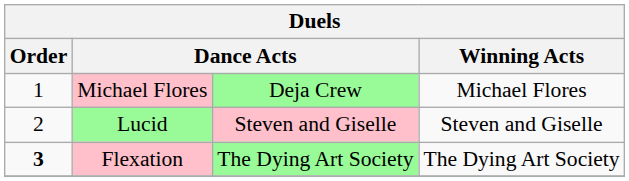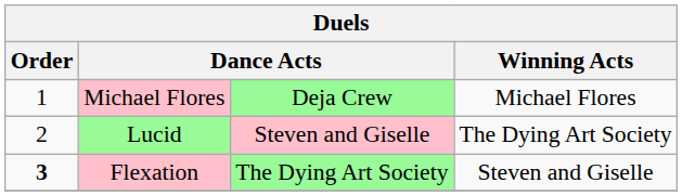 <table class="wikitable" style="text-align:center;">
 <tr>
 <th colspan="4">Duels</th>
 </tr>
 <tr>
 <th>Order</th>
 <th colspan="2">Dance Acts</th>
 <th>Winning Acts</th>
 </tr>
 <tr>
 <td>1</td>
 <td style="background:pink">Michael Flores</td>
 <td style="background:palegreen">Deja Crew</td>
 <td>Michael Flores</td>
 </tr>
 <tr>
 <td>2</td>
 <td style="background:palegreen">Lucid</td>
 <td style="background:pink">Steven and Giselle</td>
-<td>Steven and Giselle</td>
+<td>The Dying Art Society</td>
 </tr>
 <tr>
 <td><strong>3</strong></td>
 <td style="background:pink">Flexation</td>
 <td style="background:palegreen">The Dying Art Society</td>
-<td>The Dying Art Society</td>
+<td>Steven and Giselle</td>
 </tr>
 <tr>
 </tr>
 </table>
